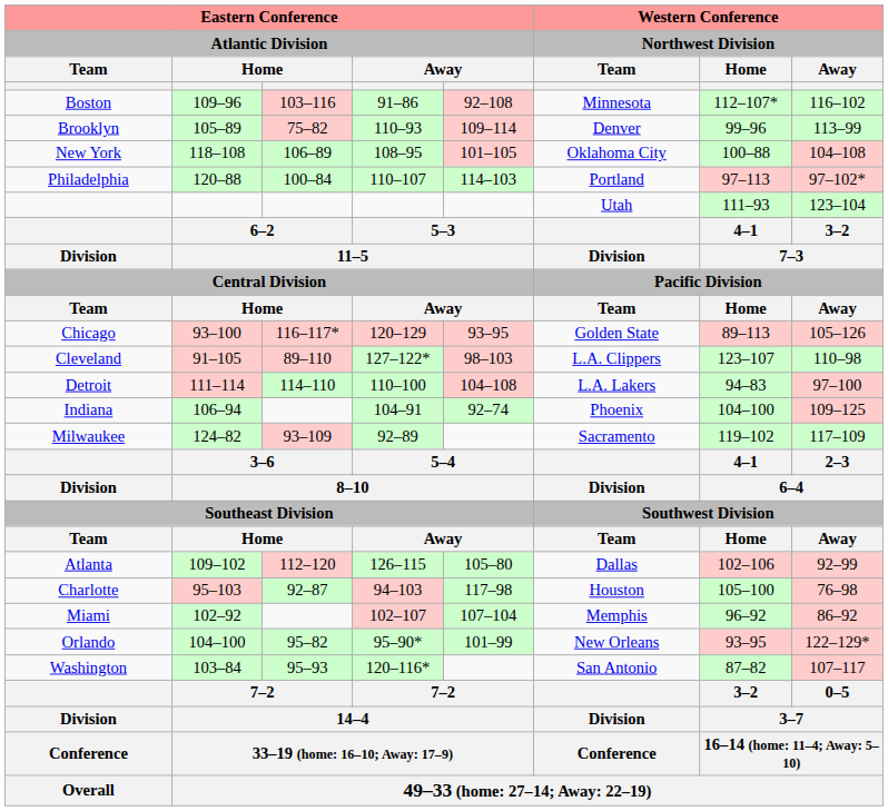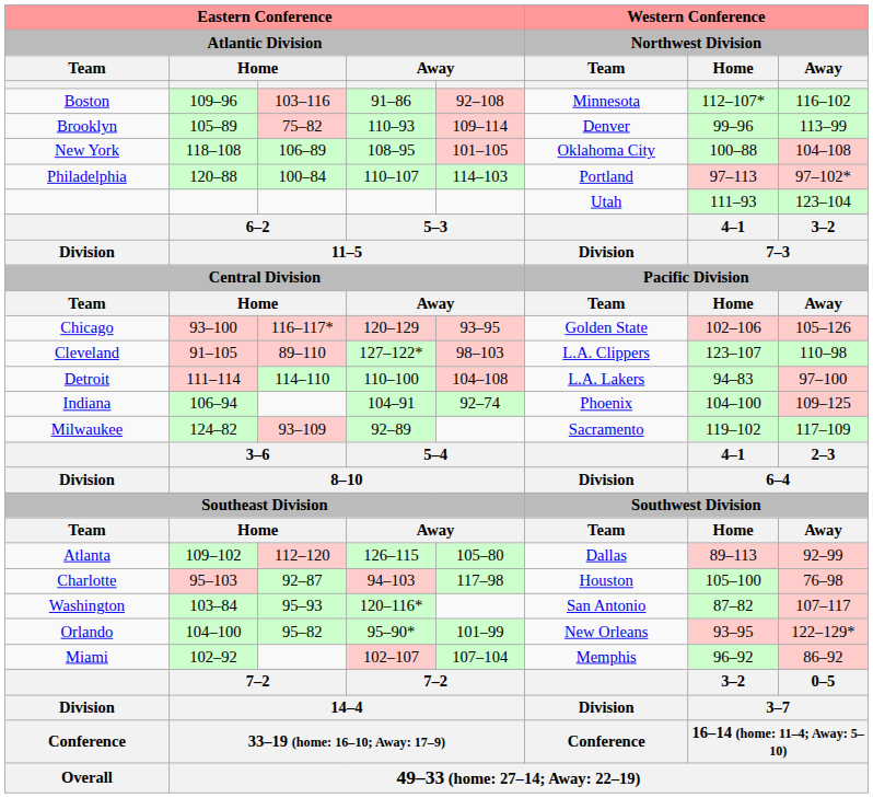 <table class="wikitable" style="font-size: 100%; text-align:center;">
 <tr>
 <th colspan="5" style="background:#FF9999;">Eastern Conference</th>
 <th colspan="3" style="background:#FF9999;">Western Conference</th>
 </tr>
 <tr>
 <th colspan="5" style="background:#BBBBBB;">Atlantic Division</th>
 <th colspan="3" style="background:#BBBBBB;">Northwest Division</th>
 </tr>
 <tr>
 <th colspan="1">Team</th>
 <th colspan="2">Home</th>
 <th colspan="2">Away</th>
 <th colspan="1">Team</th>
 <th colspan="1">Home</th>
 <th colspan="1">Away</th>
 </tr>
 <tr>
 <th width=170></th>
 <th width=90></th>
 <th width=90></th>
 <th width=90></th>
 <th width=90></th>
 <th width=170></th>
 <th width=90></th>
 <th width=90></th>
 </tr>
 <tr>
 <td><a href='#'>Boston</a></td>
 <td style="background:#cfc;">109–96</td>
 <td style="background:#fcc;">103–116</td>
 <td style="background:#cfc;">91–86</td>
 <td style="background:#fcc;">92–108</td>
 <td><a href='#'>Minnesota</a></td>
 <td style="background:#cfc;">112–107*</td>
 <td style="background:#cfc;">116–102</td>
 </tr>
 <tr>
 <td><a href='#'>Brooklyn</a></td>
 <td style="background:#cfc;">105–89</td>
 <td style="background:#fcc;">75–82</td>
 <td style="background:#cfc;">110–93</td>
 <td style="background:#fcc;">109–114</td>
 <td><a href='#'>Denver</a></td>
 <td style="background:#cfc;">99–96</td>
 <td style="background:#cfc;">113–99</td>
 </tr>
 <tr>
 <td><a href='#'>New York</a></td>
 <td style="background:#cfc;">118–108</td>
 <td style="background:#cfc;">106–89</td>
 <td style="background:#cfc;">108–95</td>
 <td style="background:#fcc;">101–105</td>
 <td><a href='#'>Oklahoma City</a></td>
 <td style="background:#cfc;">100–88</td>
 <td style="background:#fcc;">104–108</td>
 </tr>
 <tr>
 <td><a href='#'>Philadelphia</a></td>
 <td style="background:#cfc;">120–88</td>
 <td style="background:#cfc;">100–84</td>
 <td style="background:#cfc;">110–107</td>
 <td style="background:#cfc;">114–103</td>
 <td><a href='#'>Portland</a></td>
 <td style="background:#fcc;">97–113</td>
 <td style="background:#fcc;">97–102*</td>
 </tr>
 <tr>
 <td></td>
 <td></td>
 <td></td>
 <td></td>
 <td></td>
 <td><a href='#'>Utah</a></td>
 <td style="background:#cfc;">111–93</td>
 <td style="background:#cfc;">123–104</td>
 </tr>
 <tr>
 <th colspan="1"></th>
 <th colspan="2"><strong>6–2</strong></th>
 <th colspan="2"><strong>5–3</strong></th>
 <th colspan="1"></th>
 <th colspan="1"><strong>4–1</strong></th>
 <th colspan="1"><strong>3–2</strong></th>
 </tr>
 <tr>
 <th colspan="1"><strong>Division</strong></th>
 <th colspan="4"><strong>11–5</strong></th>
 <th colspan="1"><strong>Division</strong></th>
 <th colspan="2"><strong>7–3</strong></th>
 </tr>
 <tr>
 <th colspan="5" style="background:#BBBBBB;">Central Division</th>
 <th colspan="3" style="background:#BBBBBB;">Pacific Division</th>
 </tr>
 <tr>
 <th colspan="1">Team</th>
 <th colspan="2">Home</th>
 <th colspan="2">Away</th>
 <th colspan="1">Team</th>
 <th colspan="1">Home</th>
 <th colspan="1">Away</th>
 </tr>
 <tr>
 <td><a href='#'>Chicago</a></td>
 <td style="background:#fcc;">93–100</td>
 <td style="background:#fcc;">116–117*</td>
 <td style="background:#fcc;">120–129</td>
 <td style="background:#fcc;">93–95</td>
 <td><a href='#'>Golden State</a></td>
-<td style="background:#fcc;">89–113</td>
+<td style="background:#fcc;">102–106</td>
 <td style="background:#fcc;">105–126</td>
 </tr>
 <tr>
 <td><a href='#'>Cleveland</a></td>
 <td style="background:#fcc;">91–105</td>
 <td style="background:#fcc;">89–110</td>
 <td style="background:#cfc;">127–122*</td>
 <td style="background:#fcc;">98–103</td>
 <td><a href='#'>L.A. Clippers</a></td>
 <td style="background:#cfc;">123–107</td>
 <td style="background:#cfc;">110–98</td>
 </tr>
 <tr>
 <td><a href='#'>Detroit</a></td>
 <td style="background:#fcc;">111–114</td>
 <td style="background:#cfc;">114–110</td>
 <td style="background:#cfc;">110–100</td>
 <td style="background:#fcc;">104–108</td>
 <td><a href='#'>L.A. Lakers</a></td>
 <td style="background:#cfc;">94–83</td>
 <td style="background:#fcc;">97–100</td>
 </tr>
 <tr>
 <td><a href='#'>Indiana</a></td>
 <td style="background:#cfc;">106–94</td>
 <td></td>
 <td style="background:#cfc;">104–91</td>
 <td style="background:#cfc;">92–74</td>
 <td><a href='#'>Phoenix</a></td>
 <td style="background:#cfc;">104–100</td>
 <td style="background:#fcc;">109–125</td>
 </tr>
 <tr>
 <td><a href='#'>Milwaukee</a></td>
 <td style="background:#cfc;">124–82</td>
 <td style="background:#fcc;">93–109</td>
 <td style="background:#cfc;">92–89</td>
 <td></td>
 <td><a href='#'>Sacramento</a></td>
 <td style="background:#cfc;">119–102</td>
 <td style="background:#cfc;">117–109</td>
 </tr>
 <tr>
 <th colspan="1"></th>
 <th colspan="2"><strong>3–6</strong></th>
 <th colspan="2"><strong>5–4</strong></th>
 <th colspan="1"></th>
 <th colspan="1"><strong>4–1</strong></th>
 <th colspan="1"><strong>2–3</strong></th>
 </tr>
 <tr>
 <th colspan="1"><strong>Division</strong></th>
 <th colspan="4"><strong>8–10</strong></th>
 <th colspan="1"><strong>Division</strong></th>
 <th colspan="2"><strong>6–4</strong></th>
 </tr>
 <tr>
 <th colspan="5" style="background:#BBBBBB;">Southeast Division</th>
 <th colspan="3" style="background:#BBBBBB;">Southwest Division</th>
 </tr>
 <tr>
 <th colspan="1">Team</th>
 <th colspan="2">Home</th>
 <th colspan="2">Away</th>
 <th colspan="1">Team</th>
 <th colspan="1">Home</th>
 <th colspan="1">Away</th>
 </tr>
 <tr>
 <td><a href='#'>Atlanta</a></td>
 <td style="background:#cfc;">109–102</td>
 <td style="background:#fcc;">112–120</td>
 <td style="background:#cfc;">126–115</td>
 <td style="background:#cfc;">105–80</td>
 <td><a href='#'>Dallas</a></td>
-<td style="background:#fcc;">102–106</td>
+<td style="background:#fcc;">89–113</td>
 <td style="background:#fcc;">92–99</td>
 </tr>
 <tr>
 <td><a href='#'>Charlotte</a></td>
 <td style="background:#fcc;">95–103</td>
 <td style="background:#cfc;">92–87</td>
 <td style="background:#fcc;">94–103</td>
 <td style="background:#cfc;">117–98</td>
 <td><a href='#'>Houston</a></td>
 <td style="background:#cfc;">105–100</td>
 <td style="background:#fcc;">76–98</td>
 </tr>
 <tr>
-<td><a href='#'>Miami</a></td>
-<td style="background:#cfc;">102–92</td>
+<td><a href='#'>Washington</a></td>
+<td style="background:#cfc;">103–84</td>
+<td style="background:#cfc;">95–93</td>
+<td style="background:#cfc;">120–116*</td>
 <td></td>
-<td style="background:#fcc;">102–107</td>
-<td style="background:#cfc;">107–104</td>
-<td><a href='#'>Memphis</a></td>
-<td style="background:#cfc;">96–92</td>
-<td style="background:#fcc;">86–92</td>
+<td><a href='#'>San Antonio</a></td>
+<td style="background:#cfc;">87–82</td>
+<td style="background:#fcc;">107–117</td>
 </tr>
 <tr>
 <td><a href='#'>Orlando</a></td>
 <td style="background:#cfc;">104–100</td>
 <td style="background:#cfc;">95–82</td>
 <td style="background:#cfc;">95–90*</td>
 <td style="background:#cfc;">101–99</td>
 <td><a href='#'>New Orleans</a></td>
 <td style="background:#fcc;">93–95</td>
 <td style="background:#fcc;">122–129*</td>
 </tr>
 <tr>
-<td><a href='#'>Washington</a></td>
-<td style="background:#cfc;">103–84</td>
-<td style="background:#cfc;">95–93</td>
-<td style="background:#cfc;">120–116*</td>
+<td><a href='#'>Miami</a></td>
+<td style="background:#cfc;">102–92</td>
 <td></td>
-<td><a href='#'>San Antonio</a></td>
-<td style="background:#cfc;">87–82</td>
-<td style="background:#fcc;">107–117</td>
+<td style="background:#fcc;">102–107</td>
+<td style="background:#cfc;">107–104</td>
+<td><a href='#'>Memphis</a></td>
+<td style="background:#cfc;">96–92</td>
+<td style="background:#fcc;">86–92</td>
 </tr>
 <tr>
 <th colspan="1"></th>
 <th colspan="2"><strong>7–2</strong></th>
 <th colspan="2"><strong>7–2</strong></th>
 <th colspan="1"></th>
 <th colspan="1"><strong>3–2</strong></th>
 <th colspan="1"><strong>0–5</strong></th>
 </tr>
 <tr>
 <th colspan="1"><strong>Division</strong></th>
 <th colspan="4"><strong>14–4</strong></th>
 <th colspan="1"><strong>Division</strong></th>
 <th colspan="2"><strong>3–7</strong></th>
 </tr>
 <tr>
 <th colspan="1"><strong>Conference</strong></th>
 <th colspan="4"><strong>33–19   <small>(home: 16–10;  Away: 17–9)</small></strong></th>
 <th colspan="1"><strong>Conference</strong></th>
 <th colspan="2"><strong>16–14 <small>(home: 11–4; Away: 5–10)</small></strong></th>
 </tr>
 <tr>
 <th colspan="1"><strong>Overall</strong></th>
 <th colspan="7"><strong><big>49–33</big>      (home: 27–14;  Away: 22–19)</strong></th>
 </tr>
 </table>
